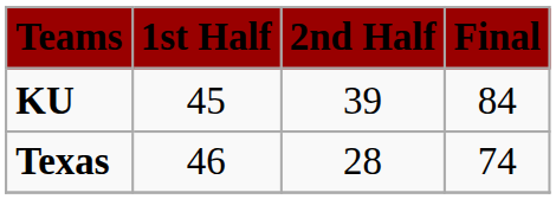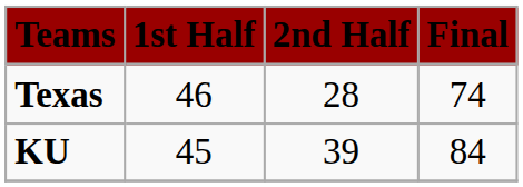 <table class="wikitable" align=right>
 <tr bgcolor=#990000 align=center>
 <td colspan=1><span><strong>Teams</strong></span></td>
 <td colspan=1><span><strong>1st Half</strong></span></td>
 <td colspan=1><span><strong>2nd Half</strong></span></td>
 <td colspan=1><span><strong>Final</strong></span></td>
 </tr>
 <tr>
+<td><strong>Texas</strong></td>
+<td align=center>46</td>
+<td align=center>28</td>
+<td align=center>74</td>
+</tr>
+<tr>
 <td><strong>KU</strong></td>
 <td align=center>45</td>
 <td align=center>39</td>
 <td align=center>84</td>
 </tr>
 <tr>
-<td><strong>Texas</strong></td>
-<td align=center>46</td>
-<td align=center>28</td>
-<td align=center>74</td>
-</tr>
-<tr>
 </tr>
 </table>
